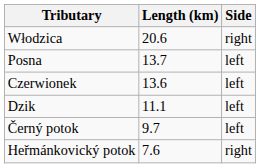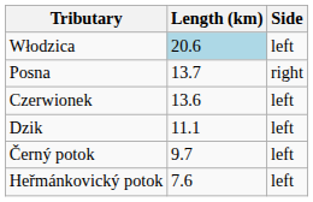 <table class="wikitable">
 <tr>
 <th>Tributary</th>
 <th>Length (km)</th>
 <th>Side</th>
 </tr>
 <tr>
 <td>Włodzica</td>
-<td>20.6</td>
-<td>right</td>
+<td style="background: lightblue;">20.6</td>
+<td>left</td>
 </tr>
 <tr>
 <td>Posna</td>
 <td>13.7</td>
-<td>left</td>
+<td>right</td>
 </tr>
 <tr>
 <td>Czerwionek</td>
 <td>13.6</td>
 <td>left</td>
 </tr>
 <tr>
 <td>Dzik</td>
 <td>11.1</td>
 <td>left</td>
 </tr>
 <tr>
 <td>Černý potok</td>
 <td>9.7</td>
 <td>left</td>
 </tr>
 <tr>
 <td>Heřmánkovický potok</td>
 <td>7.6</td>
-<td>right</td>
+<td>left</td>
 </tr>
 </table>
